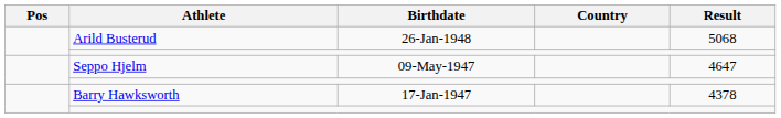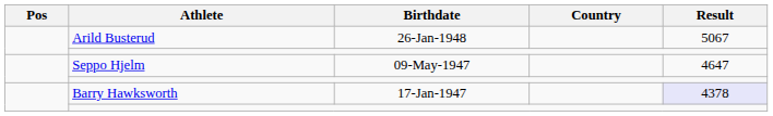 <table class="wikitable"  style="text-align:center; width:70%;">
 <tr>
 <th>Pos</th>
 <th>Athlete</th>
 <th>Birthdate</th>
 <th>Country</th>
 <th>Result</th>
 </tr>
 <tr>
 <td align=center rowspan=2></td>
 <td align=left><a href='#'>Arild Busterud</a></td>
 <td>26-Jan-1948</td>
 <td align=left></td>
-<td>5068</td>
+<td>5067</td>
 </tr>
 <tr>
 <td colspan=4></td>
 </tr>
 <tr>
 <td align=center rowspan=2></td>
 <td align=left><a href='#'>Seppo Hjelm</a></td>
 <td>09-May-1947</td>
 <td align=left></td>
 <td>4647</td>
 </tr>
 <tr>
 <td colspan=4></td>
 </tr>
 <tr>
 <td align=center rowspan=2></td>
 <td align=left><a href='#'>Barry Hawksworth</a></td>
 <td>17-Jan-1947</td>
 <td align=left></td>
-<td>4378</td>
+<td style="background: lavender;">4378</td>
 </tr>
 <tr>
 <td colspan=4></td>
 </tr>
 </table>
